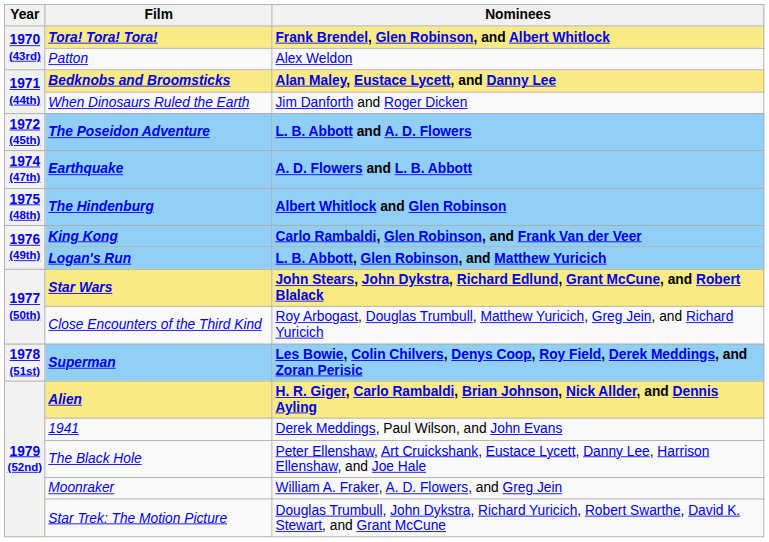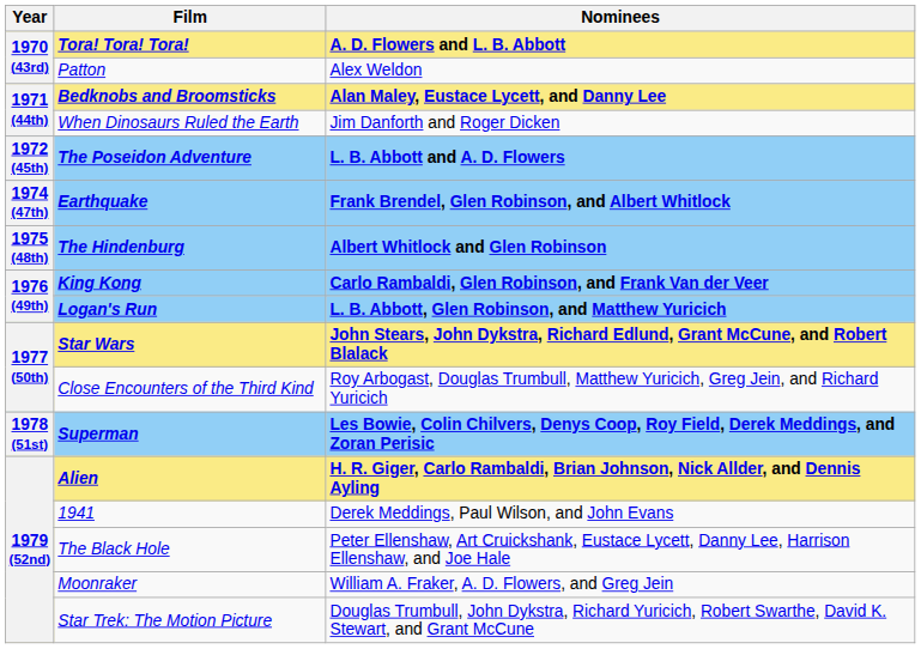 <table class="wikitable" style="width:100%">
 <tr bgcolor="#bebebe">
 <th width="5%">Year</th>
 <th width="30%">Film</th>
 <th width="65%">Nominees</th>
 </tr>
 <tr style="background:#FAEB86">
 <th rowspan="2"><a href='#'>1970</a><br><small><a href='#'>(43rd)</a></small></th>
 <td><strong><em><a href='#'>Tora! Tora! Tora!</a></em></strong></td>
-<td><strong><a href='#'>Frank Brendel</a>, <a href='#'>Glen Robinson</a>, and <a href='#'>Albert Whitlock</a></strong></td>
+<td><strong><a href='#'>A. D. Flowers</a> and <a href='#'>L. B. Abbott</a></strong></td>
 </tr>
 <tr>
 <td><em><a href='#'>Patton</a></em></td>
 <td><a href='#'>Alex Weldon</a></td>
 </tr>
 <tr style="background:#FAEB86">
 <th rowspan="2"><a href='#'>1971</a><br><small><a href='#'>(44th)</a></small></th>
 <td><strong><em><a href='#'>Bedknobs and Broomsticks</a></em></strong></td>
 <td><strong><a href='#'>Alan Maley</a>, <a href='#'>Eustace Lycett</a>, and <a href='#'>Danny Lee</a></strong></td>
 </tr>
 <tr>
 <td><em><a href='#'>When Dinosaurs Ruled the Earth</a></em></td>
 <td><a href='#'>Jim Danforth</a> and <a href='#'>Roger Dicken</a></td>
 </tr>
 <tr style="background:#91CFF6;">
 <th><a href='#'>1972</a><br><small><a href='#'>(45th)</a></small></th>
 <td><strong><em><a href='#'>The Poseidon Adventure</a></em></strong> </td>
 <td><strong><a href='#'>L. B. Abbott</a> and <a href='#'>A. D. Flowers</a></strong></td>
 </tr>
 <tr style="background:#91CFF6;">
 <th><a href='#'>1974</a><br><small><a href='#'>(47th)</a></small></th>
 <td><strong><em><a href='#'>Earthquake</a></em></strong> </td>
-<td><strong><a href='#'>A. D. Flowers</a> and <a href='#'>L. B. Abbott</a></strong></td>
+<td><strong><a href='#'>Frank Brendel</a>, <a href='#'>Glen Robinson</a>, and <a href='#'>Albert Whitlock</a></strong></td>
 </tr>
 <tr style="background:#91CFF6;">
 <th><a href='#'>1975</a><br><small><a href='#'>(48th)</a></small></th>
 <td><strong><em><a href='#'>The Hindenburg</a></em></strong> </td>
 <td><strong><a href='#'>Albert Whitlock</a> and <a href='#'>Glen Robinson</a></strong></td>
 </tr>
 <tr style="background:#91CFF6;">
 <th rowspan="2"><a href='#'>1976</a><br><small><a href='#'>(49th)</a></small></th>
 <td><strong><em><a href='#'>King Kong</a></em></strong> </td>
 <td><strong><a href='#'>Carlo Rambaldi</a>, <a href='#'>Glen Robinson</a>, and <a href='#'>Frank Van der Veer</a></strong></td>
 </tr>
 <tr style="background:#91CFF6;">
 <td><strong><em><a href='#'>Logan's Run</a></em></strong> </td>
 <td><strong><a href='#'>L. B. Abbott</a>, <a href='#'>Glen Robinson</a>, and <a href='#'>Matthew Yuricich</a></strong></td>
 </tr>
 <tr style="background:#FAEB86">
 <th rowspan="2"><a href='#'>1977</a><br><small><a href='#'>(50th)</a></small></th>
 <td><strong><em><a href='#'>Star Wars</a></em></strong></td>
 <td><strong><a href='#'>John Stears</a>, <a href='#'>John Dykstra</a>, <a href='#'>Richard Edlund</a>, <a href='#'>Grant McCune</a>, and <a href='#'>Robert Blalack</a></strong></td>
 </tr>
 <tr>
 <td><em><a href='#'>Close Encounters of the Third Kind</a></em></td>
 <td><a href='#'>Roy Arbogast</a>, <a href='#'>Douglas Trumbull</a>, <a href='#'>Matthew Yuricich</a>, <a href='#'>Greg Jein</a>, and <a href='#'>Richard Yuricich</a></td>
 </tr>
 <tr style="background:#91CFF6;">
 <th><a href='#'>1978</a><br><small><a href='#'>(51st)</a></small></th>
 <td><strong><em><a href='#'>Superman</a></em></strong> </td>
 <td><strong><a href='#'>Les Bowie</a>, <a href='#'>Colin Chilvers</a>, <a href='#'>Denys Coop</a>, <a href='#'>Roy Field</a>, <a href='#'>Derek Meddings</a>, and <a href='#'>Zoran Perisic</a></strong></td>
 </tr>
 <tr style="background:#FAEB86">
 <th rowspan="5"><a href='#'>1979</a><br><small><a href='#'>(52nd)</a></small></th>
 <td><strong><em><a href='#'>Alien</a></em></strong></td>
 <td><strong><a href='#'>H. R. Giger</a>, <a href='#'>Carlo Rambaldi</a>, <a href='#'>Brian Johnson</a>, <a href='#'>Nick Allder</a>, and <a href='#'>Dennis Ayling</a></strong></td>
 </tr>
 <tr>
 <td><em><a href='#'>1941</a></em></td>
 <td><a href='#'>Derek Meddings</a>, Paul Wilson, and <a href='#'>John Evans</a></td>
 </tr>
 <tr>
 <td><em><a href='#'>The Black Hole</a></em></td>
 <td><a href='#'>Peter Ellenshaw</a>, <a href='#'>Art Cruickshank</a>, <a href='#'>Eustace Lycett</a>, <a href='#'>Danny Lee</a>, <a href='#'>Harrison Ellenshaw</a>, and <a href='#'>Joe Hale</a></td>
 </tr>
 <tr>
 <td><em><a href='#'>Moonraker</a></em></td>
 <td><a href='#'>William A. Fraker</a>, <a href='#'>A. D. Flowers</a>, and <a href='#'>Greg Jein</a></td>
 </tr>
 <tr>
 <td><em><a href='#'>Star Trek: The Motion Picture</a></em></td>
 <td><a href='#'>Douglas Trumbull</a>, <a href='#'>John Dykstra</a>, <a href='#'>Richard Yuricich</a>, <a href='#'>Robert Swarthe</a>, <a href='#'>David K. Stewart</a>, and <a href='#'>Grant McCune</a></td>
 </tr>
 </table>
